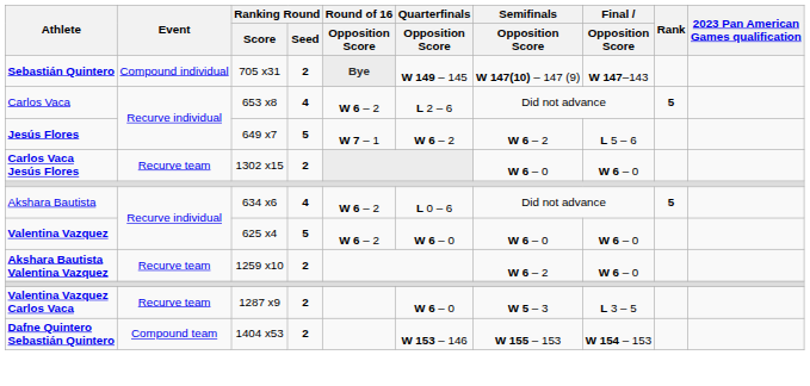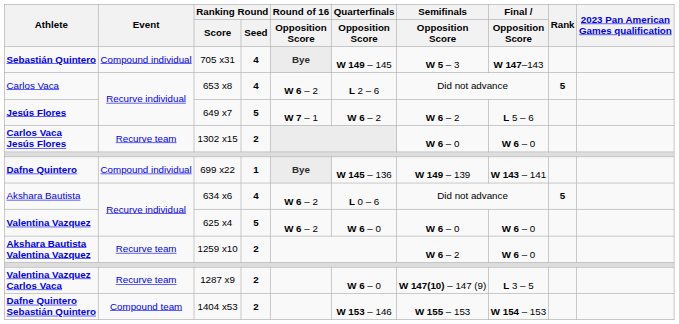 <table class="wikitable">
 <tr>
 <th rowspan="2">Athlete</th>
 <th rowspan="2">Event</th>
 <th colspan="2">Ranking Round</th>
 <th>Round of 16</th>
 <th>Quarterfinals</th>
 <th>Semifinals</th>
 <th>Final / </th>
 <th rowspan="2">Rank</th>
 <th style="white-space: nowrap;" rowspan="2"><a href='#'>2023 Pan American <br> Games qualification</a></th>
 </tr>
 <tr align="center">
 <th>Score</th>
 <th>Seed</th>
 <th>Opposition<br>Score</th>
 <th>Opposition<br>Score</th>
 <th>Opposition<br>Score</th>
 <th>Opposition<br>Score</th>
 </tr>
 <tr align="center">
 <td style="white-space: nowrap;" align="left"><a href='#'><strong>Sebastián Quintero</strong></a></td>
 <td style="white-space: nowrap;" align="left"><a href='#'>Compound individual</a></td>
 <td style="white-space: nowrap;">705 x31</td>
-<td><strong>2</strong></td>
+<td><strong>4</strong></td>
 <td data-sort-value="" style="background: #ececec; color: #2C2C2C; vertical-align: middle; text-align: center; " class="table-na"><strong>Bye</strong></td>
 <td style="white-space: nowrap;"><br><strong>W</strong> <strong>149</strong> – 145</td>
-<td style="white-space: nowrap;"><br><strong>W</strong> <strong>147(10)</strong> – 147 (9)</td>
+<td><br><strong>W</strong> <strong>5</strong> – 3</td>
 <td style="white-space: nowrap;"><br><strong>W</strong> <strong>147</strong>–143</td>
 <td></td>
 <td></td>
 </tr>
 <tr align="center">
 <td style="white-space: nowrap;" align="left"><a href='#'>Carlos Vaca</a></td>
 <td rowspan="2"><a href='#'>Recurve individual</a></td>
 <td style="white-space: nowrap;">653 x8</td>
 <td><strong>4</strong></td>
 <td style="white-space: nowrap;"><br><strong>W</strong> <strong>6</strong> – 2</td>
 <td style="white-space: nowrap;"><br><strong>L</strong> 2 – 6</td>
 <td colspan="2" data-sort-value="" style="vertical-align:middle; text-align:center" class="table-na">Did not advance</td>
 <td><strong>5</strong></td>
 <td></td>
 </tr>
 <tr align="center">
 <td style="white-space: nowrap;" align="left"><a href='#'><strong>Jesús Flores</strong></a></td>
 <td style="white-space: nowrap;">649 x7</td>
 <td><strong>5</strong></td>
 <td style="white-space: nowrap;"><br><strong>W</strong> <strong>7</strong> – 1</td>
 <td style="white-space: nowrap;"><br><strong>W</strong> <strong>6</strong> – 2</td>
 <td style="white-space: nowrap;"><br><strong>W</strong> <strong>6</strong> – 2</td>
 <td style="white-space: nowrap;"><br><strong>L</strong> 5 – 6</td>
 <td></td>
 <td></td>
 </tr>
 <tr align="center">
 <td style="white-space: nowrap;" align="left"><strong><a href='#'>Carlos Vaca</a><br><a href='#'>Jesús Flores</a></strong></td>
 <td><a href='#'>Recurve team</a></td>
 <td style="white-space: nowrap;">1302 x15</td>
 <td><strong>2</strong></td>
 <td style="background: #ECECEC; vertical-align: middle; text-align: center; " class="table-cast" colspan="2"></td>
 <td style="white-space: nowrap;"><br><strong>W</strong> <strong>6</strong> – 0</td>
 <td style="white-space: nowrap;"><br><strong>W</strong> <strong>6</strong> – 0</td>
 <td style="white-space: nowrap;"></td>
 <td></td>
 </tr>
 <tr bgcolor=#ddd>
 <td colspan=10></td>
+</tr>
+<tr align="center">
+<td style="white-space: nowrap;" align="left"><strong><a href='#'>Dafne Quintero</a></strong></td>
+<td><a href='#'>Compound individual</a></td>
+<td>699 x22</td>
+<td><strong>1</strong></td>
+<td data-sort-value="" style="background: #ececec; color: #2C2C2C; vertical-align: middle; text-align: center; " class="table-na"><strong>Bye</strong></td>
+<td><br><strong>W</strong> <strong>145</strong> – 136</td>
+<td><br><strong>W</strong> <strong>149</strong> – 139</td>
+<td><br><strong>W</strong> <strong>143</strong> – 141</td>
+<td></td>
+<td></td>
 </tr>
 <tr align="center">
 <td style="white-space: nowrap;" align="left"><a href='#'>Akshara Bautista</a></td>
 <td rowspan="2"><a href='#'>Recurve individual</a></td>
 <td>634 x6</td>
 <td><strong>4</strong></td>
 <td style="white-space: nowrap;"><br><strong>W</strong> <strong>6</strong> – 2</td>
 <td style="white-space: nowrap;"><br><strong>L</strong> 0 – 6</td>
 <td colspan="2">Did not advance</td>
 <td><strong>5</strong></td>
 <td></td>
 </tr>
 <tr align="center">
 <td style="white-space: nowrap;" align="left"><strong><a href='#'>Valentina Vazquez</a></strong></td>
 <td>625 x4</td>
 <td><strong>5</strong></td>
 <td style="white-space: nowrap;"><br><strong>W</strong> <strong>6</strong> – 2</td>
 <td style="white-space: nowrap;"><br><strong>W</strong> <strong>6</strong> – 0</td>
 <td style="white-space: nowrap;"><br><strong>W</strong> <strong>6</strong> – 0</td>
 <td style="white-space: nowrap;"><br><strong>W</strong> <strong>6</strong> – 0</td>
 <td></td>
 <td></td>
 </tr>
 <tr align="center">
 <td style="white-space: nowrap;" align="left"><strong><a href='#'>Akshara Bautista</a><br><a href='#'>Valentina Vazquez</a></strong></td>
 <td><a href='#'>Recurve team</a></td>
 <td>1259 x10</td>
 <td><strong>2</strong></td>
 <td colspan="2"></td>
 <td><br><strong>W</strong> <strong>6</strong> – 2</td>
 <td><br><strong>W</strong> <strong>6</strong> – 0</td>
 <td></td>
 <td></td>
 </tr>
 <tr bgcolor=#ddd>
 <td colspan=10></td>
 </tr>
 <tr align="center">
 <td style="white-space: nowrap;" align="left"><strong><a href='#'>Valentina Vazquez</a><br><a href='#'>Carlos Vaca</a></strong></td>
 <td><a href='#'>Recurve team</a></td>
 <td>1287 x9</td>
 <td><strong>2</strong></td>
 <td></td>
 <td><br><strong>W</strong> <strong>6</strong> – 0</td>
-<td><br><strong>W</strong> <strong>5</strong> – 3</td>
+<td style="white-space: nowrap;"><br><strong>W</strong> <strong>147(10)</strong> – 147 (9)</td>
 <td><br><strong>L</strong> 3 – 5</td>
 <td></td>
 <td></td>
 </tr>
 <tr align="center">
 <td style="white-space: nowrap;" align="left"><strong><a href='#'>Dafne Quintero</a><br><a href='#'>Sebastián Quintero</a></strong></td>
 <td><a href='#'>Compound team</a></td>
 <td>1404 x53</td>
 <td><strong>2</strong></td>
 <td></td>
 <td><br><strong>W</strong> <strong>153</strong> – 146</td>
 <td><br><strong>W</strong> <strong>155</strong> – 153</td>
 <td><br><strong>W</strong> <strong>154</strong> – 153</td>
 <td></td>
 <td></td>
 </tr>
 </table>
